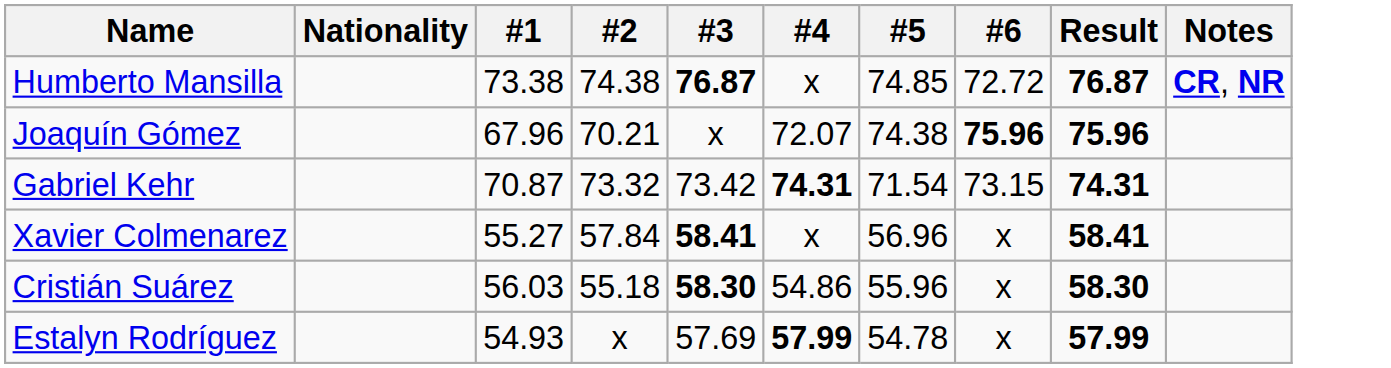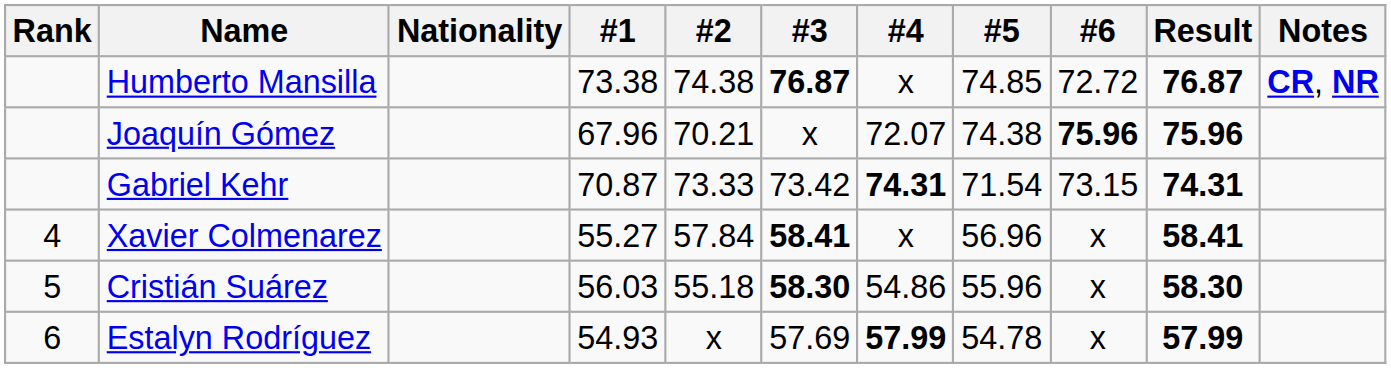 <table class="wikitable sortable" style="text-align:center;font-size:95%">
 <tr>
+<th>Rank</th>
 <th>Name</th>
 <th>Nationality</th>
 <th>#1</th>
 <th>#2</th>
 <th>#3</th>
 <th>#4</th>
 <th>#5</th>
 <th>#6</th>
 <th>Result</th>
 <th>Notes</th>
 </tr>
 <tr>
+<td></td>
 <td align=left><a href='#'>Humberto Mansilla</a></td>
 <td align=left></td>
 <td>73.38</td>
 <td>74.38</td>
 <td><strong>76.87</strong></td>
 <td>x</td>
 <td>74.85</td>
 <td>72.72</td>
 <td><strong>76.87</strong></td>
 <td><strong><a href='#'>CR</a></strong>, <strong><a href='#'>NR</a></strong></td>
 </tr>
 <tr>
+<td></td>
 <td align=left><a href='#'>Joaquín Gómez</a></td>
 <td align=left></td>
 <td>67.96</td>
 <td>70.21</td>
 <td>x</td>
 <td>72.07</td>
 <td>74.38</td>
 <td><strong>75.96</strong></td>
 <td><strong>75.96</strong></td>
 <td></td>
 </tr>
 <tr>
+<td></td>
 <td align=left><a href='#'>Gabriel Kehr</a></td>
 <td align=left></td>
 <td>70.87</td>
-<td>73.32</td>
+<td>73.33</td>
 <td>73.42</td>
 <td><strong>74.31</strong></td>
 <td>71.54</td>
 <td>73.15</td>
 <td><strong>74.31</strong></td>
 <td></td>
 </tr>
 <tr>
+<td>4</td>
 <td align=left><a href='#'>Xavier Colmenarez</a></td>
 <td align=left></td>
 <td>55.27</td>
 <td>57.84</td>
 <td><strong>58.41</strong></td>
 <td>x</td>
 <td>56.96</td>
 <td>x</td>
 <td><strong>58.41</strong></td>
 <td></td>
 </tr>
 <tr>
+<td>5</td>
 <td align=left><a href='#'>Cristián Suárez</a></td>
 <td align=left></td>
 <td>56.03</td>
 <td>55.18</td>
 <td><strong>58.30</strong></td>
 <td>54.86</td>
 <td>55.96</td>
 <td>x</td>
 <td><strong>58.30</strong></td>
 <td></td>
 </tr>
 <tr>
+<td>6</td>
 <td align=left><a href='#'>Estalyn Rodríguez</a></td>
 <td align=left></td>
 <td>54.93</td>
 <td>x</td>
 <td>57.69</td>
 <td><strong>57.99</strong></td>
 <td>54.78</td>
 <td>x</td>
 <td><strong>57.99</strong></td>
 <td></td>
 </tr>
 </table>
